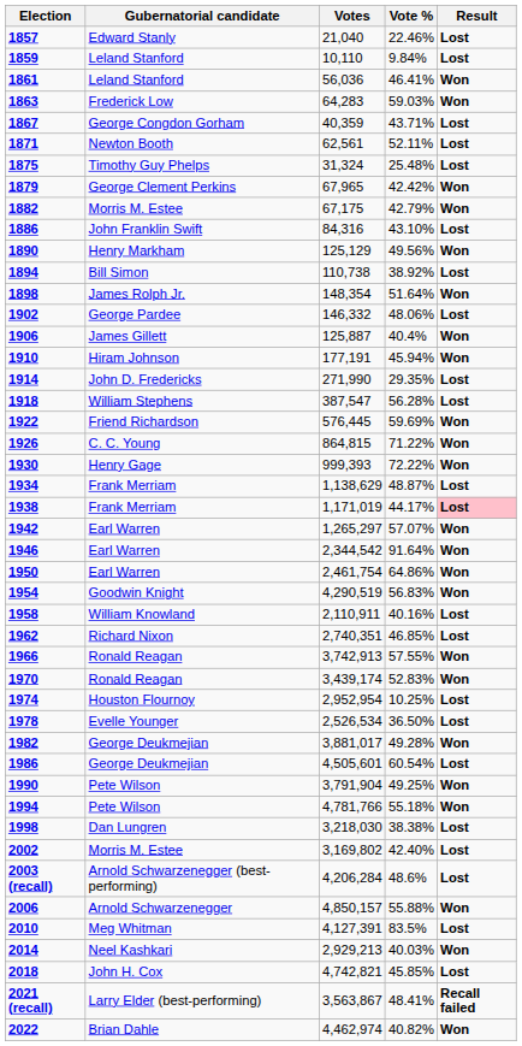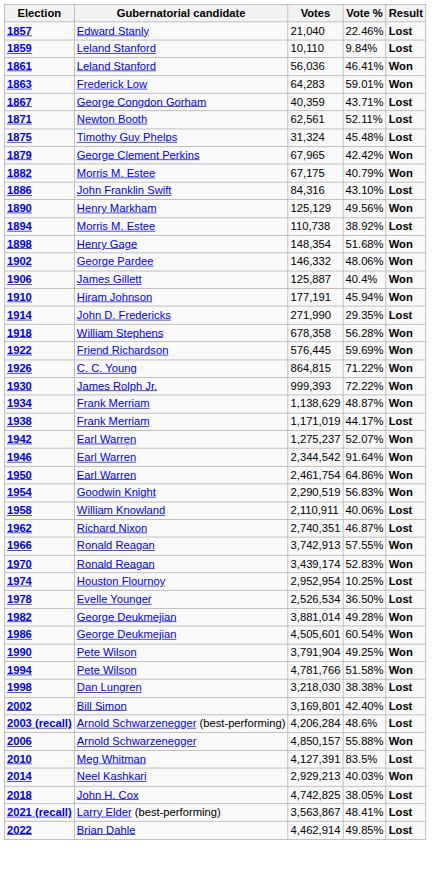 <table class="wikitable">
 <tr>
 <th>Election</th>
 <th>Gubernatorial candidate</th>
 <th>Votes</th>
 <th>Vote %</th>
 <th>Result</th>
 </tr>
 <tr>
 <td><strong><a href='#'>1857</a></strong></td>
 <td><a href='#'>Edward Stanly</a></td>
 <td>21,040</td>
 <td>22.46%</td>
 <td><strong>Lost</strong> </td>
 </tr>
 <tr>
 <td><strong><a href='#'>1859</a></strong></td>
 <td><a href='#'>Leland Stanford</a></td>
 <td>10,110</td>
 <td>9.84%</td>
 <td><strong>Lost</strong> </td>
 </tr>
 <tr>
 <td><strong><a href='#'>1861</a></strong></td>
 <td><a href='#'>Leland Stanford</a></td>
 <td>56,036</td>
 <td>46.41%</td>
 <td><strong>Won</strong> </td>
 </tr>
 <tr>
 <td><strong><a href='#'>1863</a></strong></td>
 <td><a href='#'>Frederick Low</a></td>
 <td>64,283</td>
-<td>59.03%</td>
+<td>59.01%</td>
 <td><strong>Won</strong> </td>
 </tr>
 <tr>
 <td><strong><a href='#'>1867</a></strong></td>
 <td><a href='#'>George Congdon Gorham</a></td>
 <td>40,359</td>
 <td>43.71%</td>
 <td><strong>Lost</strong> </td>
 </tr>
 <tr>
 <td><strong><a href='#'>1871</a></strong></td>
 <td><a href='#'>Newton Booth</a></td>
 <td>62,561</td>
 <td>52.11%</td>
 <td><strong>Lost</strong> </td>
 </tr>
 <tr>
 <td><strong><a href='#'>1875</a></strong></td>
 <td><a href='#'>Timothy Guy Phelps</a></td>
 <td>31,324</td>
-<td>25.48%</td>
+<td>45.48%</td>
 <td><strong>Lost</strong> </td>
 </tr>
 <tr>
 <td><strong><a href='#'>1879</a></strong></td>
 <td><a href='#'>George Clement Perkins</a></td>
 <td>67,965</td>
 <td>42.42%</td>
 <td><strong>Won</strong> </td>
 </tr>
 <tr>
 <td><strong><a href='#'>1882</a></strong></td>
 <td><a href='#'>Morris M. Estee</a></td>
 <td>67,175</td>
-<td>42.79%</td>
+<td>40.79%</td>
 <td><strong>Won</strong> </td>
 </tr>
 <tr>
 <td><strong><a href='#'>1886</a></strong></td>
 <td><a href='#'>John Franklin Swift</a></td>
 <td>84,316</td>
 <td>43.10%</td>
 <td><strong>Lost</strong> </td>
 </tr>
 <tr>
 <td><strong><a href='#'>1890</a></strong></td>
 <td><a href='#'>Henry Markham</a></td>
 <td>125,129</td>
 <td>49.56%</td>
 <td><strong>Won</strong> </td>
 </tr>
 <tr>
 <td><strong><a href='#'>1894</a></strong></td>
-<td><a href='#'>Bill Simon</a></td>
+<td><a href='#'>Morris M. Estee</a></td>
 <td>110,738</td>
 <td>38.92%</td>
 <td><strong>Lost</strong> </td>
 </tr>
 <tr>
 <td><strong><a href='#'>1898</a></strong></td>
-<td><a href='#'>James Rolph Jr.</a></td>
+<td><a href='#'>Henry Gage</a></td>
 <td>148,354</td>
-<td>51.64%</td>
+<td>51.68%</td>
 <td><strong>Won</strong> </td>
 </tr>
 <tr>
 <td><strong><a href='#'>1902</a></strong></td>
 <td><a href='#'>George Pardee</a></td>
 <td>146,332</td>
 <td>48.06%</td>
-<td><strong>Lost</strong> </td>
+<td><strong>Won</strong> </td>
 </tr>
 <tr>
 <td><strong><a href='#'>1906</a></strong></td>
 <td><a href='#'>James Gillett</a></td>
 <td>125,887</td>
 <td>40.4%</td>
 <td><strong>Won</strong> </td>
 </tr>
 <tr>
 <td><strong><a href='#'>1910</a></strong></td>
 <td><a href='#'>Hiram Johnson</a></td>
 <td>177,191</td>
 <td>45.94%</td>
 <td><strong>Won</strong> </td>
 </tr>
 <tr>
 <td><strong><a href='#'>1914</a></strong></td>
 <td><a href='#'>John D. Fredericks</a></td>
 <td>271,990</td>
 <td>29.35%</td>
 <td><strong>Lost</strong> </td>
 </tr>
 <tr>
 <td><strong><a href='#'>1918</a></strong></td>
 <td><a href='#'>William Stephens</a></td>
-<td>387,547</td>
+<td>678,358</td>
 <td>56.28%</td>
-<td><strong>Lost</strong> </td>
+<td><strong>Won</strong> </td>
 </tr>
 <tr>
 <td><strong><a href='#'>1922</a></strong></td>
 <td><a href='#'>Friend Richardson</a></td>
 <td>576,445</td>
 <td>59.69%</td>
 <td><strong>Won</strong> </td>
 </tr>
 <tr>
 <td><strong><a href='#'>1926</a></strong></td>
 <td><a href='#'>C. C. Young</a></td>
 <td>864,815</td>
 <td>71.22%</td>
 <td><strong>Won</strong> </td>
 </tr>
 <tr>
 <td><strong><a href='#'>1930</a></strong></td>
-<td><a href='#'>Henry Gage</a></td>
+<td><a href='#'>James Rolph Jr.</a></td>
 <td>999,393</td>
 <td>72.22%</td>
 <td><strong>Won</strong> </td>
 </tr>
 <tr>
 <td><strong><a href='#'>1934</a></strong></td>
 <td><a href='#'>Frank Merriam</a></td>
 <td>1,138,629</td>
 <td>48.87%</td>
-<td><strong>Lost</strong> </td>
+<td><strong>Won</strong> </td>
 </tr>
 <tr>
 <td><strong><a href='#'>1938</a></strong></td>
 <td><a href='#'>Frank Merriam</a></td>
 <td>1,171,019</td>
 <td>44.17%</td>
-<td style="background: pink;"><strong>Lost</strong> </td>
+<td><strong>Lost</strong> </td>
 </tr>
 <tr>
 <td><strong><a href='#'>1942</a></strong></td>
 <td><a href='#'>Earl Warren</a></td>
-<td>1,265,297</td>
-<td>57.07%</td>
+<td>1,275,237</td>
+<td>52.07%</td>
 <td><strong>Won</strong> </td>
 </tr>
 <tr>
 <td><strong><a href='#'>1946</a></strong></td>
 <td><a href='#'>Earl Warren</a></td>
 <td>2,344,542</td>
 <td>91.64%</td>
 <td><strong>Won</strong> </td>
 </tr>
 <tr>
 <td><strong><a href='#'>1950</a></strong></td>
 <td><a href='#'>Earl Warren</a></td>
 <td>2,461,754</td>
 <td>64.86%</td>
 <td><strong>Won</strong> </td>
 </tr>
 <tr>
 <td><strong><a href='#'>1954</a></strong></td>
 <td><a href='#'>Goodwin Knight</a></td>
-<td>4,290,519</td>
+<td>2,290,519</td>
 <td>56.83%</td>
 <td><strong>Won</strong> </td>
 </tr>
 <tr>
 <td><strong><a href='#'>1958</a></strong></td>
 <td><a href='#'>William Knowland</a></td>
 <td>2,110,911</td>
-<td>40.16%</td>
+<td>40.06%</td>
 <td><strong>Lost</strong> </td>
 </tr>
 <tr>
 <td><strong><a href='#'>1962</a></strong></td>
 <td><a href='#'>Richard Nixon</a></td>
 <td>2,740,351</td>
-<td>46.85%</td>
+<td>46.87%</td>
 <td><strong>Lost</strong> </td>
 </tr>
 <tr>
 <td><strong><a href='#'>1966</a></strong></td>
 <td><a href='#'>Ronald Reagan</a></td>
 <td>3,742,913</td>
 <td>57.55%</td>
 <td><strong>Won</strong> </td>
 </tr>
 <tr>
 <td><strong><a href='#'>1970</a></strong></td>
 <td><a href='#'>Ronald Reagan</a></td>
 <td>3,439,174</td>
 <td>52.83%</td>
 <td><strong>Won</strong> </td>
 </tr>
 <tr>
 <td><strong><a href='#'>1974</a></strong></td>
 <td><a href='#'>Houston Flournoy</a></td>
 <td>2,952,954</td>
 <td>10.25%</td>
 <td><strong>Lost</strong> </td>
 </tr>
 <tr>
 <td><strong><a href='#'>1978</a></strong></td>
 <td><a href='#'>Evelle Younger</a></td>
 <td>2,526,534</td>
 <td>36.50%</td>
 <td><strong>Lost</strong> </td>
 </tr>
 <tr>
 <td><strong><a href='#'>1982</a></strong></td>
 <td><a href='#'>George Deukmejian</a></td>
-<td>3,881,017</td>
+<td>3,881,014</td>
 <td>49.28%</td>
 <td><strong>Won</strong> </td>
 </tr>
 <tr>
 <td><strong><a href='#'>1986</a></strong></td>
 <td><a href='#'>George Deukmejian</a></td>
 <td>4,505,601</td>
 <td>60.54%</td>
-<td><strong>Lost</strong> </td>
+<td><strong>Won</strong> </td>
 </tr>
 <tr>
 <td><strong><a href='#'>1990</a></strong></td>
 <td><a href='#'>Pete Wilson</a></td>
 <td>3,791,904</td>
 <td>49.25%</td>
 <td><strong>Won</strong> </td>
 </tr>
 <tr>
 <td><strong><a href='#'>1994</a></strong></td>
 <td><a href='#'>Pete Wilson</a></td>
 <td>4,781,766</td>
-<td>55.18%</td>
+<td>51.58%</td>
 <td><strong>Won</strong> </td>
 </tr>
 <tr>
 <td><strong><a href='#'>1998</a></strong></td>
 <td><a href='#'>Dan Lungren</a></td>
 <td>3,218,030</td>
 <td>38.38%</td>
 <td><strong>Lost</strong> </td>
 </tr>
 <tr>
 <td><strong><a href='#'>2002</a></strong></td>
-<td><a href='#'>Morris M. Estee</a></td>
-<td>3,169,802</td>
+<td><a href='#'>Bill Simon</a></td>
+<td>3,169,801</td>
 <td>42.40%</td>
 <td><strong>Lost</strong> </td>
 </tr>
 <tr>
 <td><strong><a href='#'>2003 (recall)</a></strong></td>
 <td><a href='#'>Arnold Schwarzenegger</a> (best-performing)</td>
 <td>4,206,284</td>
 <td>48.6%</td>
 <td><strong>Lost</strong> </td>
 </tr>
 <tr>
 <td><strong><a href='#'>2006</a></strong></td>
 <td><a href='#'>Arnold Schwarzenegger</a></td>
 <td>4,850,157</td>
 <td>55.88%</td>
 <td><strong>Won</strong> </td>
 </tr>
 <tr>
 <td><strong><a href='#'>2010</a></strong></td>
 <td><a href='#'>Meg Whitman</a></td>
 <td>4,127,391</td>
 <td>83.5%</td>
 <td><strong>Lost</strong> </td>
 </tr>
 <tr>
 <td><strong><a href='#'>2014</a></strong></td>
 <td><a href='#'>Neel Kashkari</a></td>
 <td>2,929,213</td>
 <td>40.03%</td>
 <td><strong>Won</strong> </td>
 </tr>
 <tr>
 <td><strong><a href='#'>2018</a></strong></td>
 <td><a href='#'>John H. Cox</a></td>
-<td>4,742,821</td>
-<td>45.85%</td>
+<td>4,742,825</td>
+<td>38.05%</td>
 <td><strong>Lost</strong> </td>
 </tr>
 <tr>
 <td><strong><a href='#'>2021 (recall)</a></strong></td>
 <td><a href='#'>Larry Elder</a> (best-performing)</td>
 <td>3,563,867</td>
 <td>48.41%</td>
-<td><strong>Recall failed</strong></td>
+<td><strong>Lost</strong> </td>
 </tr>
 <tr>
 <td><strong><a href='#'>2022</a></strong></td>
 <td><a href='#'>Brian Dahle</a></td>
-<td>4,462,974</td>
-<td>40.82%</td>
-<td><strong>Won</strong> </td>
+<td>4,462,914</td>
+<td>49.85%</td>
+<td><strong>Lost</strong> </td>
 </tr>
 </table>
